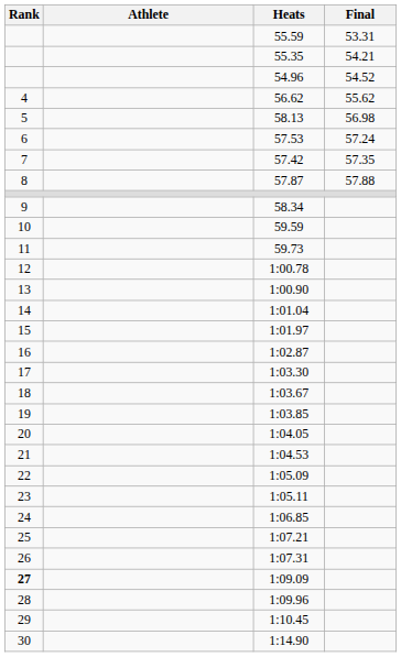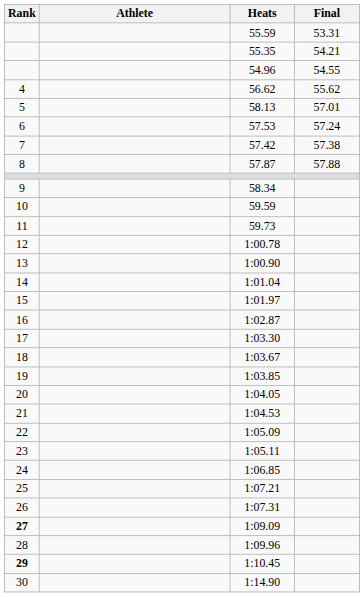 <table class=wikitable style="text-align:center">
 <tr>
 <th width=40>Rank</th>
 <th width=250>Athlete</th>
 <th width=80>Heats</th>
 <th width=80>Final</th>
 </tr>
 <tr>
 <td></td>
 <td align=left></td>
 <td>55.59</td>
 <td>53.31</td>
 </tr>
 <tr>
 <td></td>
 <td align=left></td>
 <td>55.35</td>
 <td>54.21</td>
 </tr>
 <tr>
 <td></td>
 <td align=left></td>
 <td>54.96</td>
-<td>54.52</td>
+<td>54.55</td>
 </tr>
 <tr>
 <td>4</td>
 <td align=left></td>
 <td>56.62</td>
 <td>55.62</td>
 </tr>
 <tr>
 <td>5</td>
 <td align=left></td>
 <td>58.13</td>
-<td>56.98</td>
+<td>57.01</td>
 </tr>
 <tr>
 <td>6</td>
 <td align=left></td>
 <td>57.53</td>
 <td>57.24</td>
 </tr>
 <tr>
 <td>7</td>
 <td align=left></td>
 <td>57.42</td>
-<td>57.35</td>
+<td>57.38</td>
 </tr>
 <tr>
 <td>8</td>
 <td align=left></td>
 <td>57.87</td>
 <td>57.88</td>
 </tr>
 <tr bgcolor=#DDDDDD>
 <td colspan=4></td>
 </tr>
 <tr>
 <td>9</td>
 <td align=left></td>
 <td>58.34</td>
 <td></td>
 </tr>
 <tr>
 <td>10</td>
 <td align=left></td>
 <td>59.59</td>
 <td></td>
 </tr>
 <tr>
 <td>11</td>
 <td align=left></td>
 <td>59.73</td>
 <td></td>
 </tr>
 <tr>
 <td>12</td>
 <td align=left></td>
 <td>1:00.78</td>
 <td></td>
 </tr>
 <tr>
 <td>13</td>
 <td align=left></td>
 <td>1:00.90</td>
 <td></td>
 </tr>
 <tr>
 <td>14</td>
 <td align=left></td>
 <td>1:01.04</td>
 <td></td>
 </tr>
 <tr>
 <td>15</td>
 <td align=left></td>
 <td>1:01.97</td>
 <td></td>
 </tr>
 <tr>
 <td>16</td>
 <td align=left></td>
 <td>1:02.87</td>
 <td></td>
 </tr>
 <tr>
 <td>17</td>
 <td align=left></td>
 <td>1:03.30</td>
 <td></td>
 </tr>
 <tr>
 <td>18</td>
 <td align=left></td>
 <td>1:03.67</td>
 <td></td>
 </tr>
 <tr>
 <td>19</td>
 <td align=left></td>
 <td>1:03.85</td>
 <td></td>
 </tr>
 <tr>
 <td>20</td>
 <td align=left></td>
 <td>1:04.05</td>
 <td></td>
 </tr>
 <tr>
 <td>21</td>
 <td align=left></td>
 <td>1:04.53</td>
 <td></td>
 </tr>
 <tr>
 <td>22</td>
 <td align=left></td>
 <td>1:05.09</td>
 <td></td>
 </tr>
 <tr>
 <td>23</td>
 <td align=left></td>
 <td>1:05.11</td>
 <td></td>
 </tr>
 <tr>
 <td>24</td>
 <td align=left></td>
 <td>1:06.85</td>
 <td></td>
 </tr>
 <tr>
 <td>25</td>
 <td align=left></td>
 <td>1:07.21</td>
 <td></td>
 </tr>
 <tr>
 <td>26</td>
 <td align=left></td>
 <td>1:07.31</td>
 <td></td>
 </tr>
 <tr>
 <td><strong>27</strong></td>
 <td align=left></td>
 <td>1:09.09</td>
 <td></td>
 </tr>
 <tr>
 <td>28</td>
 <td align=left></td>
 <td>1:09.96</td>
 <td></td>
 </tr>
 <tr>
-<td>29</td>
+<td><strong>29</strong></td>
 <td align=left></td>
 <td>1:10.45</td>
 <td></td>
 </tr>
 <tr>
 <td>30</td>
 <td align=left></td>
 <td>1:14.90</td>
 <td></td>
 </tr>
 </table>
